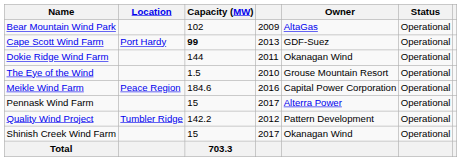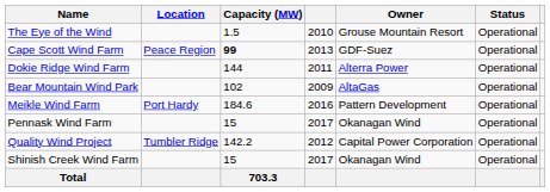 <table class="wikitable sortable">
 <tr>
 <th>Name</th>
 <th><a href='#'>Location</a></th>
 <th>Capacity (<a href='#'>MW</a>)</th>
 <th></th>
 <th>Owner</th>
 <th>Status</th>
 <th class="unsortable"></th>
 </tr>
 <tr>
-<td><a href='#'>Bear Mountain Wind Park</a></td>
+<td><a href='#'>The Eye of the Wind</a></td>
 <td></td>
-<td>102</td>
-<td>2009</td>
-<td><a href='#'>AltaGas</a></td>
+<td>1.5</td>
+<td>2010</td>
+<td>Grouse Mountain Resort</td>
 <td>Operational</td>
 <td></td>
 </tr>
 <tr>
 <td><a href='#'>Cape Scott Wind Farm</a></td>
-<td><a href='#'>Port Hardy</a></td>
+<td><a href='#'>Peace Region</a></td>
 <td><strong>99</strong></td>
 <td>2013</td>
 <td>GDF-Suez</td>
 <td>Operational</td>
 <td></td>
 </tr>
 <tr>
 <td><a href='#'>Dokie Ridge Wind Farm</a></td>
 <td></td>
 <td>144</td>
 <td>2011</td>
-<td>Okanagan Wind</td>
+<td><a href='#'>Alterra Power</a></td>
 <td>Operational</td>
 <td></td>
 </tr>
 <tr>
-<td><a href='#'>The Eye of the Wind</a></td>
+<td><a href='#'>Bear Mountain Wind Park</a></td>
 <td></td>
-<td>1.5</td>
-<td>2010</td>
-<td>Grouse Mountain Resort</td>
+<td>102</td>
+<td>2009</td>
+<td><a href='#'>AltaGas</a></td>
 <td>Operational</td>
 <td></td>
 </tr>
 <tr>
 <td><a href='#'>Meikle Wind Farm</a></td>
-<td><a href='#'>Peace Region</a></td>
+<td><a href='#'>Port Hardy</a></td>
 <td>184.6</td>
 <td>2016</td>
-<td>Capital Power Corporation</td>
+<td>Pattern Development</td>
 <td>Operational</td>
 <td></td>
 </tr>
 <tr>
 <td>Pennask Wind Farm</td>
 <td></td>
 <td>15</td>
 <td>2017</td>
-<td><a href='#'>Alterra Power</a></td>
+<td>Okanagan Wind</td>
 <td>Operational</td>
 <td></td>
 </tr>
 <tr>
 <td><a href='#'>Quality Wind Project</a></td>
 <td><a href='#'>Tumbler Ridge</a></td>
 <td>142.2</td>
 <td>2012</td>
-<td>Pattern Development</td>
+<td>Capital Power Corporation</td>
 <td>Operational</td>
 <td></td>
 </tr>
 <tr>
 <td>Shinish Creek Wind Farm</td>
 <td></td>
 <td>15</td>
 <td>2017</td>
 <td>Okanagan Wind</td>
 <td>Operational</td>
 <td></td>
 </tr>
 <tr class="sortbottom">
 <th>Total</th>
 <th></th>
 <th>703.3</th>
 <th></th>
 <th></th>
 <th></th>
 <th></th>
 </tr>
 </table>
